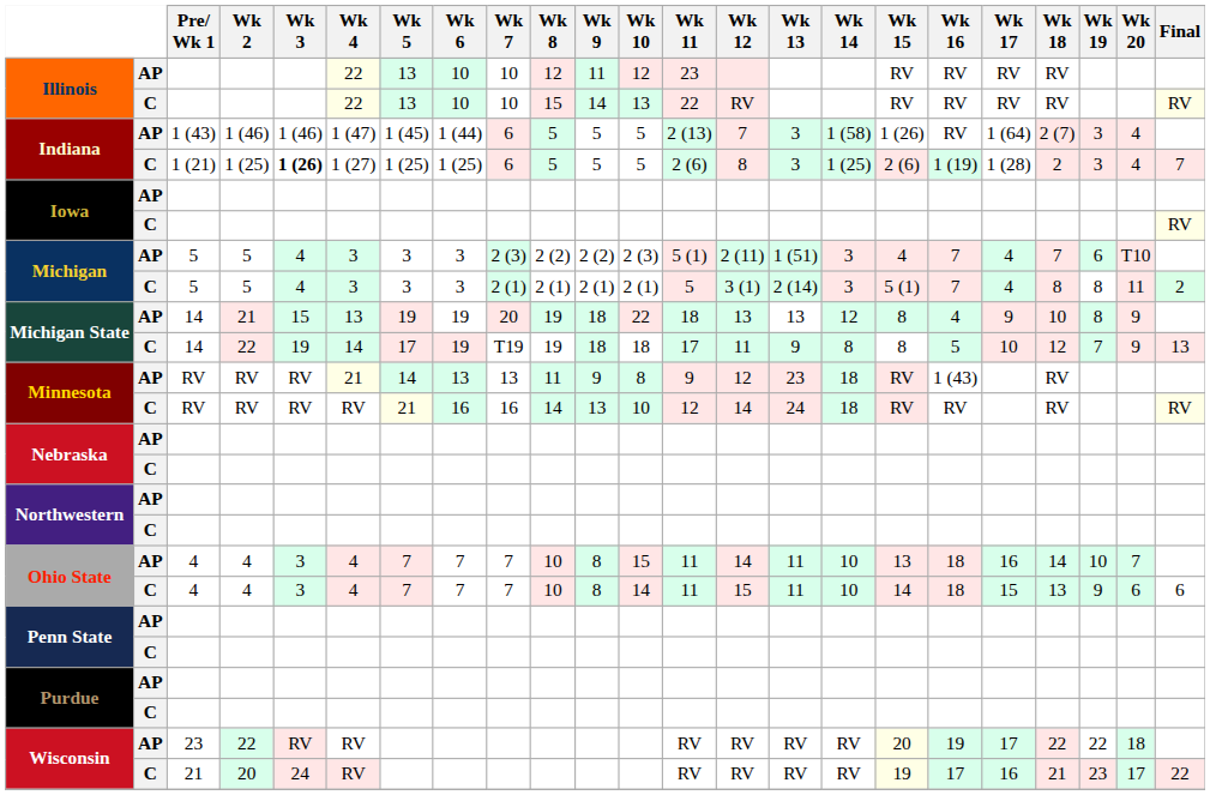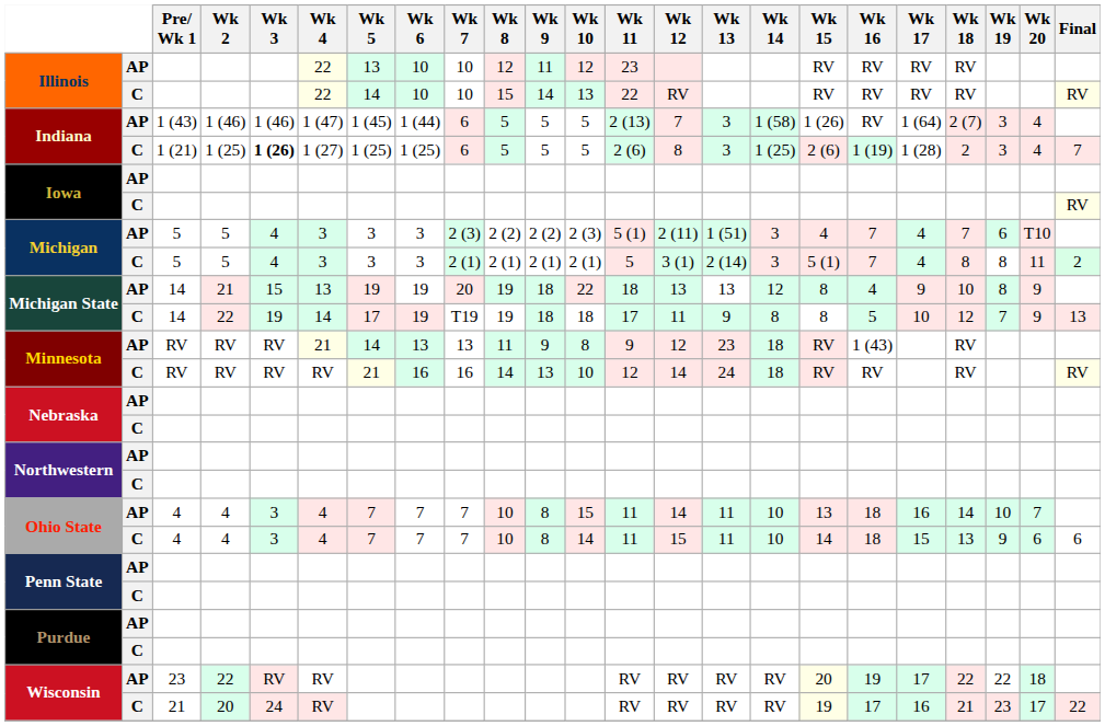 <table class="wikitable" style="white-space:nowrap;font-size:90%;">
 <tr>
 <th colspan=2 style="background:white; border-top-style:hidden; border-left-style:hidden;"> </th>
 <th>Pre/<br>Wk 1</th>
 <th>Wk<br>2</th>
 <th>Wk<br>3</th>
 <th>Wk<br>4</th>
 <th>Wk<br>5</th>
 <th>Wk<br>6</th>
 <th>Wk<br>7</th>
 <th>Wk<br>8</th>
 <th>Wk<br>9</th>
 <th>Wk<br>10</th>
 <th>Wk<br>11</th>
 <th>Wk<br>12</th>
 <th>Wk<br>13</th>
 <th>Wk<br>14</th>
 <th>Wk<br>15</th>
 <th>Wk<br>16</th>
 <th>Wk<br>17</th>
 <th>Wk<br>18</th>
 <th>Wk<br>19</th>
 <th>Wk<br>20</th>
 <th>Final</th>
 </tr>
 <tr style="text-align:center;">
 <th rowspan=2 style="background:#FF6600; color:#003366;">Illinois</th>
 <th>AP</th>
 <td style="background:#FFF;"></td>
 <td style="background:#FFF;"></td>
 <td style="background:#FFF;"></td>
 <td style="background:#ffffe6;">22</td>
 <td style="background:#d8ffeb;">13</td>
 <td style="background:#d8ffeb;">10</td>
 <td style="background:#FFF;">10</td>
 <td style="background:#ffe6e6;">12</td>
 <td style="background:#d8ffeb;">11</td>
 <td style="background:#ffe6e6;">12</td>
 <td style="background:#ffe6e6;">23</td>
 <td style="background:#ffe6e6;"></td>
 <td style="background:#FFF;"></td>
 <td style="background:#FFF;"></td>
 <td style="background:#FFF;">RV</td>
 <td style="background:#FFF;">RV</td>
 <td style="background:#FFF;">RV</td>
 <td style="background:#FFF;">RV</td>
 <td style="background:#FFF;"></td>
 <td style="background:#FFF;"></td>
 <td style="background:#FFF;"></td>
 </tr>
 <tr style="text-align:center;">
 <th>C</th>
 <td style="background:#FFF;"></td>
 <td style="background:#FFF;"></td>
 <td style="background:#FFF;"></td>
 <td style="background:#ffffe6;">22</td>
-<td style="background:#d8ffeb;">13</td>
+<td style="background:#d8ffeb;">14</td>
 <td style="background:#d8ffeb;">10</td>
 <td style="background:#FFF;">10</td>
 <td style="background:#ffe6e6;">15</td>
 <td style="background:#d8ffeb;">14</td>
 <td style="background:#d8ffeb;">13</td>
 <td style="background:#ffe6e6;">22</td>
 <td style="background:#ffe6e6;">RV</td>
 <td style="background:#FFF;"></td>
 <td style="background:#FFF;"></td>
 <td style="background:#FFF;">RV</td>
 <td style="background:#FFF;">RV</td>
 <td style="background:#FFF;">RV</td>
 <td style="background:#FFF;">RV</td>
 <td style="background:#FFF;"></td>
 <td style="background:#FFF;"></td>
 <td style="background:#ffffe6;">RV</td>
 </tr>
 <tr style="text-align:center;">
 <th rowspan=2 style="background:#990000; color:#FFFFCC;">Indiana</th>
 <th>AP</th>
 <td style="background:#FFF;">1 (43)</td>
 <td style="background:#FFF;">1 (46)</td>
 <td style="background:#FFF;">1 (46)</td>
 <td style="background:#FFF;">1 (47)</td>
 <td style="background:#FFF;">1 (45)</td>
 <td style="background:#FFF;">1 (44)</td>
 <td style="background:#ffe6e6;">6</td>
 <td style="background:#d8ffeb;">5</td>
 <td style="background:#FFF;">5</td>
 <td style="background:#FFF;">5</td>
 <td style="background:#d8ffeb;">2 (13)</td>
 <td style="background:#ffe6e6;">7</td>
 <td style="background:#d8ffeb;">3</td>
 <td style="background:#d8ffeb;">1 (58)</td>
 <td style="background:#FFF;">1 (26)</td>
 <td style="background:#FFF;">RV</td>
 <td style="background:#FFF;">1 (64)</td>
 <td style="background:#ffe6e6;">2 (7)</td>
 <td style="background:#ffe6e6;">3</td>
 <td style="background:#ffe6e6;">4</td>
 <td style="background:#FFF;"></td>
 </tr>
 <tr style="text-align:center;">
 <th>C</th>
 <td style="background:#FFF;">1 (21)</td>
 <td style="background:#FFF;">1 (25)</td>
 <td style="background:#FFF;"><strong>1 (26)</strong></td>
 <td style="background:#FFF;">1 (27)</td>
 <td style="background:#FFF;">1 (25)</td>
 <td style="background:#FFF;">1 (25)</td>
 <td style="background:#ffe6e6;">6</td>
 <td style="background:#d8ffeb;">5</td>
 <td style="background:#FFF;">5</td>
 <td style="background:#FFF;">5</td>
 <td style="background:#d8ffeb;">2 (6)</td>
 <td style="background:#ffe6e6;">8</td>
 <td style="background:#d8ffeb;">3</td>
 <td style="background:#d8ffeb;">1 (25)</td>
 <td style="background:#ffe6e6;">2 (6)</td>
 <td style="background:#d8ffeb;">1 (19)</td>
 <td style="background:#FFF;">1 (28)</td>
 <td style="background:#ffe6e6;">2</td>
 <td style="background:#ffe6e6;">3</td>
 <td style="background:#ffe6e6;">4</td>
 <td style="background:#ffe6e6;">7</td>
 </tr>
 <tr style="text-align:center;">
 <th rowspan=2 style="background:#000000; color:#CFB53B;">Iowa</th>
 <th>AP</th>
 <td style="background:#FFF;"></td>
 <td style="background:#FFF;"></td>
 <td style="background:#FFF;"></td>
 <td style="background:#FFF;"></td>
 <td style="background:#FFF;"></td>
 <td style="background:#FFF;"></td>
 <td style="background:#FFF;"></td>
 <td style="background:#FFF;"></td>
 <td style="background:#FFF;"></td>
 <td style="background:#FFF;"></td>
 <td style="background:#FFF;"></td>
 <td style="background:#FFF;"></td>
 <td style="background:#FFF;"></td>
 <td style="background:#FFF;"></td>
 <td style="background:#FFF;"></td>
 <td style="background:#FFF;"></td>
 <td style="background:#FFF;"></td>
 <td style="background:#FFF;"></td>
 <td style="background:#FFF;"></td>
 <td style="background:#FFF;"></td>
 <td style="background:#FFF;"></td>
 </tr>
 <tr style="text-align:center;">
 <th>C</th>
 <td style="background:#FFF;"></td>
 <td style="background:#FFF;"></td>
 <td style="background:#FFF;"></td>
 <td style="background:#FFF;"></td>
 <td style="background:#FFF;"></td>
 <td style="background:#FFF;"></td>
 <td style="background:#FFF;"></td>
 <td style="background:#FFF;"></td>
 <td style="background:#FFF;"></td>
 <td style="background:#FFF;"></td>
 <td style="background:#FFF;"></td>
 <td style="background:#FFF;"></td>
 <td style="background:#FFF;"></td>
 <td style="background:#FFF;"></td>
 <td style="background:#FFF;"></td>
 <td style="background:#FFF;"></td>
 <td style="background:#FFF;"></td>
 <td style="background:#FFF;"></td>
 <td style="background:#FFF;"></td>
 <td style="background:#FFF;"></td>
 <td style="background:#ffffe6;">RV</td>
 </tr>
 <tr style="text-align:center;">
 <th rowspan=2 style="background:#093161; color:#f5d130;">Michigan</th>
 <th>AP</th>
 <td style="background:#FFF;">5</td>
 <td style="background:#FFF;">5</td>
 <td style="background:#d8ffeb;">4</td>
 <td style="background:#d8ffeb;">3</td>
 <td style="background:#FFF;">3</td>
 <td style="background:#FFF;">3</td>
 <td style="background:#d8ffeb;">2 (3)</td>
 <td style="background:#FFF;">2 (2)</td>
 <td style="background:#FFF;">2 (2)</td>
 <td style="background:#FFF;">2 (3)</td>
 <td style="background:#ffe6e6;">5 (1)</td>
 <td style="background:#d8ffeb;">2 (11)</td>
 <td style="background:#d8ffeb;">1 (51)</td>
 <td style="background:#ffe6e6;">3</td>
 <td style="background:#ffe6e6;">4</td>
 <td style="background:#ffe6e6;">7</td>
 <td style="background:#d8ffeb;">4</td>
 <td style="background:#ffe6e6;">7</td>
 <td style="background:#d8ffeb;">6</td>
 <td style="background:#ffe6e6;">T10</td>
 <td style="background:#FFF;"></td>
 </tr>
 <tr style="text-align:center;">
 <th>C</th>
 <td style="background:#FFF;">5</td>
 <td style="background:#FFF;">5</td>
 <td style="background:#d8ffeb;">4</td>
 <td style="background:#d8ffeb;">3</td>
 <td style="background:#FFF;">3</td>
 <td style="background:#FFF;">3</td>
 <td style="background:#d8ffeb;">2 (1)</td>
 <td style="background:#FFF;">2 (1)</td>
 <td style="background:#FFF;">2 (1)</td>
 <td style="background:#FFF;">2 (1)</td>
 <td style="background:#ffe6e6;">5</td>
 <td style="background:#d8ffeb;">3 (1)</td>
 <td style="background:#d8ffeb;">2 (14)</td>
 <td style="background:#ffe6e6;">3</td>
 <td style="background:#ffe6e6;">5 (1)</td>
 <td style="background:#ffe6e6;">7</td>
 <td style="background:#d8ffeb;">4</td>
 <td style="background:#ffe6e6;">8</td>
 <td style="background:#FFF;">8</td>
 <td style="background:#ffe6e6;">11</td>
 <td style="background:#d8ffe6;">2</td>
 </tr>
 <tr style="text-align:center;">
 <th rowspan=2 style="background:#18453b; color:#FFFFFF;">Michigan State</th>
 <th>AP</th>
 <td style="background:#FFF;">14</td>
 <td style="background:#ffe6e6;">21</td>
 <td style="background:#d8ffeb;">15</td>
 <td style="background:#d8ffeb;">13</td>
 <td style="background:#ffe6e6;">19</td>
 <td style="background:#FFF;">19</td>
 <td style="background:#ffe6e6;">20</td>
 <td style="background:#d8ffeb;">19</td>
 <td style="background:#d8ffeb;">18</td>
 <td style="background:#ffe6e6;">22</td>
 <td style="background:#d8ffeb;">18</td>
 <td style="background:#d8ffeb;">13</td>
 <td style="background:#FFF;">13</td>
 <td style="background:#d8ffeb;">12</td>
 <td style="background:#d8ffeb;">8</td>
 <td style="background:#d8ffeb;">4</td>
 <td style="background:#ffe6e6;">9</td>
 <td style="background:#ffe6e6;">10</td>
 <td style="background:#d8ffeb;">8</td>
 <td style="background:#ffe6e6;">9</td>
 <td style="background:#FFF;"></td>
 </tr>
 <tr style="text-align:center;">
 <th>C</th>
 <td style="background:#FFF;">14</td>
 <td style="background:#ffe6e6;">22</td>
 <td style="background:#d8ffeb;">19</td>
 <td style="background:#d8ffeb;">14</td>
 <td style="background:#ffe6e6;">17</td>
 <td style="background:#ffe6e6;">19</td>
 <td style="background:#FFF;">T19</td>
 <td style="background:#FFF;">19</td>
 <td style="background:#d8ffeb;">18</td>
 <td style="background:#FFF;">18</td>
 <td style="background:#d8ffeb;">17</td>
 <td style="background:#d8ffeb;">11</td>
 <td style="background:#d8ffeb;">9</td>
 <td style="background:#d8ffeb;">8</td>
 <td style="background:#FFF;">8</td>
 <td style="background:#d8ffeb;">5</td>
 <td style="background:#ffe6e6;">10</td>
 <td style="background:#ffe6e6;">12</td>
 <td style="background:#d8ffeb;">7</td>
 <td style="background:#ffe6e6;">9</td>
 <td style="background:#ffe6e6;">13</td>
 </tr>
 <tr style="text-align:center;">
 <th rowspan=2 style="background:#800000; color:#FFD700;">Minnesota</th>
 <th>AP</th>
 <td style="background:#FFF;">RV</td>
 <td style="background:#FFF;">RV</td>
 <td style="background:#FFF;">RV</td>
 <td style="background:#ffffe6;">21</td>
 <td style="background:#d8ffeb;">14</td>
 <td style="background:#d8ffeb;">13</td>
 <td style="background:#FFF;">13</td>
 <td style="background:#d8ffeb;">11</td>
 <td style="background:#d8ffeb;">9</td>
 <td style="background:#d8ffeb;">8</td>
 <td style="background:#ffe6e6;">9</td>
 <td style="background:#ffe6e6;">12</td>
 <td style="background:#ffe6e6;">23</td>
 <td style="background:#d8ffeb;">18</td>
 <td style="background:#ffe6e6;">RV</td>
 <td style="background:#FFF;">1 (43)</td>
 <td style="background:#FFF;"></td>
 <td style="background:#FFF;">RV</td>
 <td style="background:#FFF;"></td>
 <td style="background:#FFF;"></td>
 <td style="background:#FFF;"></td>
 </tr>
 <tr style="text-align:center;">
 <th>C</th>
 <td style="background:#FFF;">RV</td>
 <td style="background:#FFF;">RV</td>
 <td style="background:#FFF;">RV</td>
 <td style="background:#FFF;">RV</td>
 <td style="background:#ffffe6;">21</td>
 <td style="background:#d8ffeb;">16</td>
 <td style="background:#FFF;">16</td>
 <td style="background:#d8ffeb;">14</td>
 <td style="background:#d8ffeb;">13</td>
 <td style="background:#d8ffeb;">10</td>
 <td style="background:#ffe6e6;">12</td>
 <td style="background:#ffe6e6;">14</td>
 <td style="background:#ffe6e6;">24</td>
 <td style="background:#d8ffeb;">18</td>
 <td style="background:#ffe6e6;">RV</td>
 <td style="background:#FFF;">RV</td>
 <td style="background:#FFF;"></td>
 <td style="background:#FFF;">RV</td>
 <td style="background:#FFF;"></td>
 <td style="background:#FFF;"></td>
 <td style="background:#ffffe6;">RV</td>
 </tr>
 <tr style="text-align:center;">
 <th rowspan=2 style="background:#cc1122; color:#FFFFFF;">Nebraska</th>
 <th>AP</th>
 <td style="background:#FFF;"></td>
 <td style="background:#FFF;"></td>
 <td style="background:#FFF;"></td>
 <td style="background:#FFF;"></td>
 <td style="background:#FFF;"></td>
 <td style="background:#FFF;"></td>
 <td style="background:#FFF;"></td>
 <td style="background:#FFF;"></td>
 <td style="background:#FFF;"></td>
 <td style="background:#FFF;"></td>
 <td style="background:#FFF;"></td>
 <td style="background:#FFF;"></td>
 <td style="background:#FFF;"></td>
 <td style="background:#FFF;"></td>
 <td style="background:#FFF;"></td>
 <td style="background:#FFF;"></td>
 <td style="background:#FFF;"></td>
 <td style="background:#FFF;"></td>
 <td style="background:#FFF;"></td>
 <td style="background:#FFF;"></td>
 <td style="background:#FFF;"></td>
 </tr>
 <tr style="text-align:center;">
 <th>C</th>
 <td style="background:#FFF;"></td>
 <td style="background:#FFF;"></td>
 <td style="background:#FFF;"></td>
 <td style="background:#FFF;"></td>
 <td style="background:#FFF;"></td>
 <td style="background:#FFF;"></td>
 <td style="background:#FFF;"></td>
 <td style="background:#FFF;"></td>
 <td style="background:#FFF;"></td>
 <td style="background:#FFF;"></td>
 <td style="background:#FFF;"></td>
 <td style="background:#FFF;"></td>
 <td style="background:#FFF;"></td>
 <td style="background:#FFF;"></td>
 <td style="background:#FFF;"></td>
 <td style="background:#FFF;"></td>
 <td style="background:#FFF;"></td>
 <td style="background:#FFF;"></td>
 <td style="background:#FFF;"></td>
 <td style="background:#FFF;"></td>
 <td style="background:#FFF;"></td>
 </tr>
 <tr style="text-align:center;">
 <th rowspan=2 style="background:#431F81; color:#FFFFFF;">Northwestern</th>
 <th>AP</th>
 <td style="background:#FFF;"></td>
 <td style="background:#FFF;"></td>
 <td style="background:#FFF;"></td>
 <td style="background:#FFF;"></td>
 <td style="background:#FFF;"></td>
 <td style="background:#FFF;"></td>
 <td style="background:#FFF;"></td>
 <td style="background:#FFF;"></td>
 <td style="background:#FFF;"></td>
 <td style="background:#FFF;"></td>
 <td style="background:#FFF;"></td>
 <td style="background:#FFF;"></td>
 <td style="background:#FFF;"></td>
 <td style="background:#FFF;"></td>
 <td style="background:#FFF;"></td>
 <td style="background:#FFF;"></td>
 <td style="background:#FFF;"></td>
 <td style="background:#FFF;"></td>
 <td style="background:#FFF;"></td>
 <td style="background:#FFF;"></td>
 <td style="background:#FFF;"></td>
 </tr>
 <tr style="text-align:center;">
 <th>C</th>
 <td style="background:#FFF;"></td>
 <td style="background:#FFF;"></td>
 <td style="background:#FFF;"></td>
 <td style="background:#FFF;"></td>
 <td style="background:#FFF;"></td>
 <td style="background:#FFF;"></td>
 <td style="background:#FFF;"></td>
 <td style="background:#FFF;"></td>
 <td style="background:#FFF;"></td>
 <td style="background:#FFF;"></td>
 <td style="background:#FFF;"></td>
 <td style="background:#FFF;"></td>
 <td style="background:#FFF;"></td>
 <td style="background:#FFF;"></td>
 <td style="background:#FFF;"></td>
 <td style="background:#FFF;"></td>
 <td style="background:#FFF;"></td>
 <td style="background:#FFF;"></td>
 <td style="background:#FFF;"></td>
 <td style="background:#FFF;"></td>
 <td style="background:#FFF;"></td>
 </tr>
 <tr style="text-align:center;">
 <th rowspan=2 style="background:#AAAAAA; color:#FF2000;">Ohio State</th>
 <th>AP</th>
 <td style="background:#FFF;">4</td>
 <td style="background:#FFF;">4</td>
 <td style="background:#d8ffeb;">3</td>
 <td style="background:#ffe6e6;">4</td>
 <td style="background:#ffe6e6;">7</td>
 <td style="background:#FFF;">7</td>
 <td style="background:#FFF;">7</td>
 <td style="background:#ffe6e6;">10</td>
 <td style="background:#d8ffeb;">8</td>
 <td style="background:#ffe6e6;">15</td>
 <td style="background:#d8ffeb;">11</td>
 <td style="background:#ffe6e6;">14</td>
 <td style="background:#d8ffeb;">11</td>
 <td style="background:#d8ffeb;">10</td>
 <td style="background:#ffe6e6;">13</td>
 <td style="background:#ffe6e6;">18</td>
 <td style="background:#d8ffeb;">16</td>
 <td style="background:#d8ffeb;">14</td>
 <td style="background:#d8ffeb;">10</td>
 <td style="background:#d8ffeb;">7</td>
 <td style="background:#FFF;"></td>
 </tr>
 <tr style="text-align:center;">
 <th>C</th>
 <td style="background:#FFF;">4</td>
 <td style="background:#FFF;">4</td>
 <td style="background:#d8ffeb;">3</td>
 <td style="background:#ffe6e6;">4</td>
 <td style="background:#ffe6e6;">7</td>
 <td style="background:#FFF;">7</td>
 <td style="background:#FFF;">7</td>
 <td style="background:#ffe6e6;">10</td>
 <td style="background:#d8ffeb;">8</td>
 <td style="background:#ffe6e6;">14</td>
 <td style="background:#d8ffeb;">11</td>
 <td style="background:#ffe6e6;">15</td>
 <td style="background:#d8ffeb;">11</td>
 <td style="background:#d8ffeb;">10</td>
 <td style="background:#ffe6e6;">14</td>
 <td style="background:#ffe6e6;">18</td>
 <td style="background:#d8ffeb;">15</td>
 <td style="background:#d8ffeb;">13</td>
 <td style="background:#d8ffeb;">9</td>
 <td style="background:#d8ffeb;">6</td>
 <td style="background:#FFF;">6</td>
 </tr>
 <tr style="text-align:center;">
 <th rowspan=2 style="background:#162952; color:#FFFFFF;">Penn State</th>
 <th>AP</th>
 <td style="background:#FFF;"></td>
 <td style="background:#FFF;"></td>
 <td style="background:#FFF;"></td>
 <td style="background:#FFF;"></td>
 <td style="background:#FFF;"></td>
 <td style="background:#FFF;"></td>
 <td style="background:#FFF;"></td>
 <td style="background:#FFF;"></td>
 <td style="background:#FFF;"></td>
 <td style="background:#FFF;"></td>
 <td style="background:#FFF;"></td>
 <td style="background:#FFF;"></td>
 <td style="background:#FFF;"></td>
 <td style="background:#FFF;"></td>
 <td style="background:#FFF;"></td>
 <td style="background:#FFF;"></td>
 <td style="background:#FFF;"></td>
 <td style="background:#FFF;"></td>
 <td style="background:#FFF;"></td>
 <td style="background:#FFF;"></td>
 <td style="background:#FFF;"></td>
 </tr>
 <tr style="text-align:center;">
 <th>C</th>
 <td style="background:#FFF;"></td>
 <td style="background:#FFF;"></td>
 <td style="background:#FFF;"></td>
 <td style="background:#FFF;"></td>
 <td style="background:#FFF;"></td>
 <td style="background:#FFF;"></td>
 <td style="background:#FFF;"></td>
 <td style="background:#FFF;"></td>
 <td style="background:#FFF;"></td>
 <td style="background:#FFF;"></td>
 <td style="background:#FFF;"></td>
 <td style="background:#FFF;"></td>
 <td style="background:#FFF;"></td>
 <td style="background:#FFF;"></td>
 <td style="background:#FFF;"></td>
 <td style="background:#FFF;"></td>
 <td style="background:#FFF;"></td>
 <td style="background:#FFF;"></td>
 <td style="background:#FFF;"></td>
 <td style="background:#FFF;"></td>
 <td style="background:#FFF;"></td>
 </tr>
 <tr style="text-align:center;">
 <th rowspan=2 style="background:#000000; color:#b1946c;">Purdue</th>
 <th>AP</th>
 <td style="background:#FFF;"></td>
 <td style="background:#FFF;"></td>
 <td style="background:#FFF;"></td>
 <td style="background:#FFF;"></td>
 <td style="background:#FFF;"></td>
 <td style="background:#FFF;"></td>
 <td style="background:#FFF;"></td>
 <td style="background:#FFF;"></td>
 <td style="background:#FFF;"></td>
 <td style="background:#FFF;"></td>
 <td style="background:#FFF;"></td>
 <td style="background:#FFF;"></td>
 <td style="background:#FFF;"></td>
 <td style="background:#FFF;"></td>
 <td style="background:#FFF;"></td>
 <td style="background:#FFF;"></td>
 <td style="background:#FFF;"></td>
 <td style="background:#FFF;"></td>
 <td style="background:#FFF;"></td>
 <td style="background:#FFF;"></td>
 <td style="background:#FFF;"></td>
 </tr>
 <tr style="text-align:center;">
 <th>C</th>
 <td style="background:#FFF;"></td>
 <td style="background:#FFF;"></td>
 <td style="background:#FFF;"></td>
 <td style="background:#FFF;"></td>
 <td style="background:#FFF;"></td>
 <td style="background:#FFF;"></td>
 <td style="background:#FFF;"></td>
 <td style="background:#FFF;"></td>
 <td style="background:#FFF;"></td>
 <td style="background:#FFF;"></td>
 <td style="background:#FFF;"></td>
 <td style="background:#FFF;"></td>
 <td style="background:#FFF;"></td>
 <td style="background:#FFF;"></td>
 <td style="background:#FFF;"></td>
 <td style="background:#FFF;"></td>
 <td style="background:#FFF;"></td>
 <td style="background:#FFF;"></td>
 <td style="background:#FFF;"></td>
 <td style="background:#FFF;"></td>
 <td style="background:#FFF;"></td>
 </tr>
 <tr style="text-align:center;">
 <th rowspan=2 style="background:#cc1122; color:#FFFFFF;">Wisconsin</th>
 <th>AP</th>
 <td style="background:#FFF;">23</td>
 <td style="background:#d8ffeb;">22</td>
 <td style="background:#ffe6e6;">RV</td>
 <td style="background:#FFF;">RV</td>
 <td style="background:#FFF;"></td>
 <td style="background:#FFF;"></td>
 <td style="background:#FFF;"></td>
 <td style="background:#FFF;"></td>
 <td style="background:#FFF;"></td>
 <td style="background:#FFF;"></td>
 <td style="background:#FFF;">RV</td>
 <td style="background:#FFF;">RV</td>
 <td style="background:#FFF;">RV</td>
 <td style="background:#FFF;">RV</td>
 <td style="background:#ffffe6;">20</td>
 <td style="background:#d8ffeb;">19</td>
 <td style="background:#d8ffeb;">17</td>
 <td style="background:#ffe6e6;">22</td>
 <td style="background:#FFF;">22</td>
 <td style="background:#d8ffeb;">18</td>
 <td style="background:#FFF;"></td>
 </tr>
 <tr style="text-align:center;">
 <th>C</th>
 <td style="background:#FFF;">21</td>
 <td style="background:#d8ffeb;">20</td>
 <td style="background:#ffe6e6;">24</td>
 <td style="background:#ffe6e6;">RV</td>
 <td style="background:#FFF;"></td>
 <td style="background:#FFF;"></td>
 <td style="background:#FFF;"></td>
 <td style="background:#FFF;"></td>
 <td style="background:#FFF;"></td>
 <td style="background:#FFF;"></td>
 <td style="background:#FFF;">RV</td>
 <td style="background:#FFF;">RV</td>
 <td style="background:#FFF;">RV</td>
 <td style="background:#FFF;">RV</td>
 <td style="background:#ffffe6;">19</td>
 <td style="background:#d8ffeb;">17</td>
 <td style="background:#d8ffeb;">16</td>
 <td style="background:#ffe6e6;">21</td>
 <td style="background:#ffe6e6;">23</td>
 <td style="background:#d8ffeb;">17</td>
 <td style="background:#ffe6e6;">22</td>
 </tr>
 <tr>
 </tr>
 </table>
